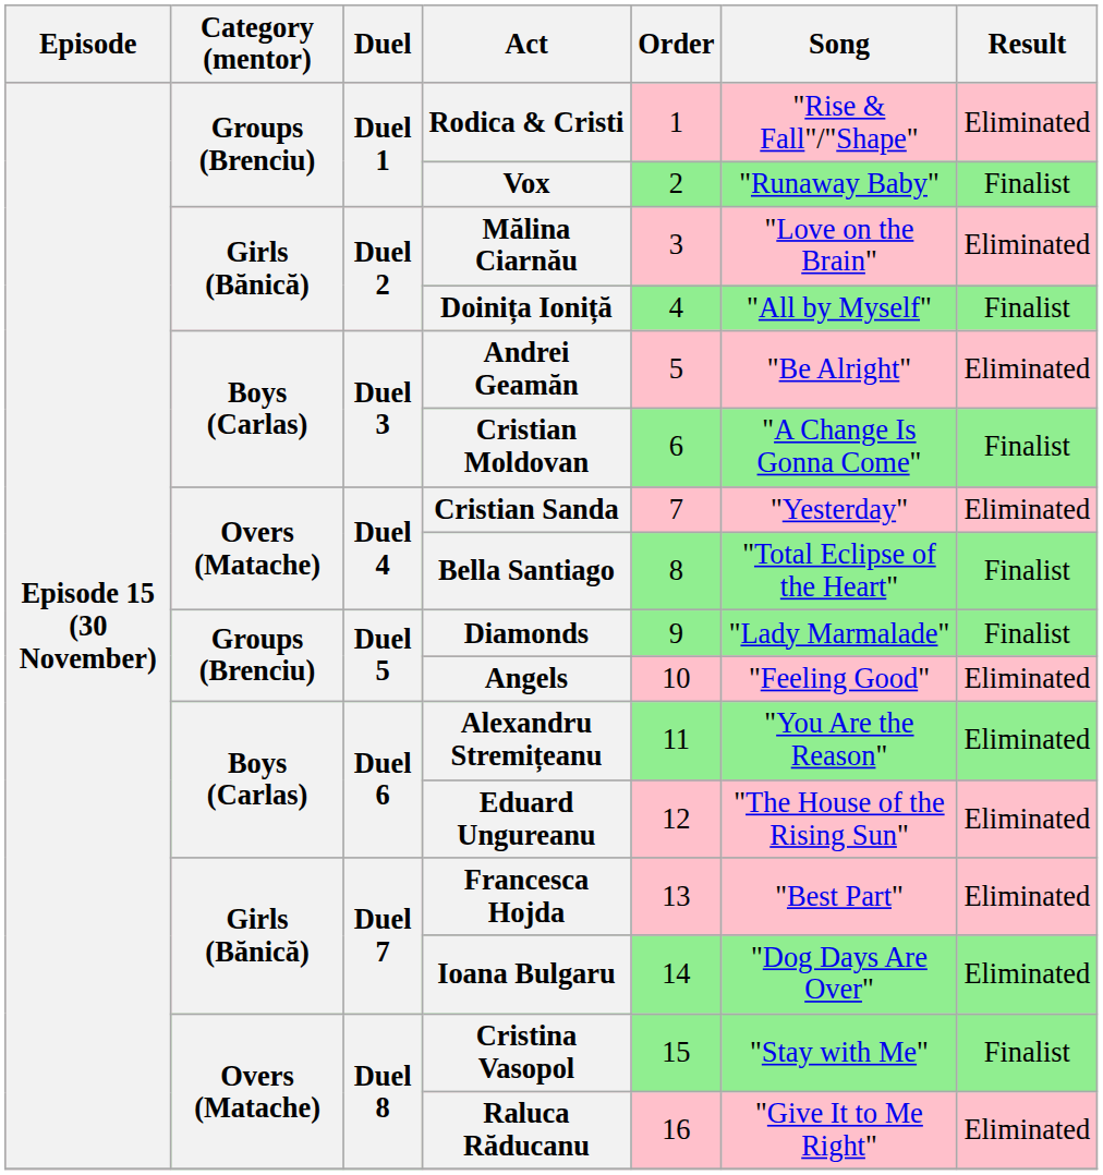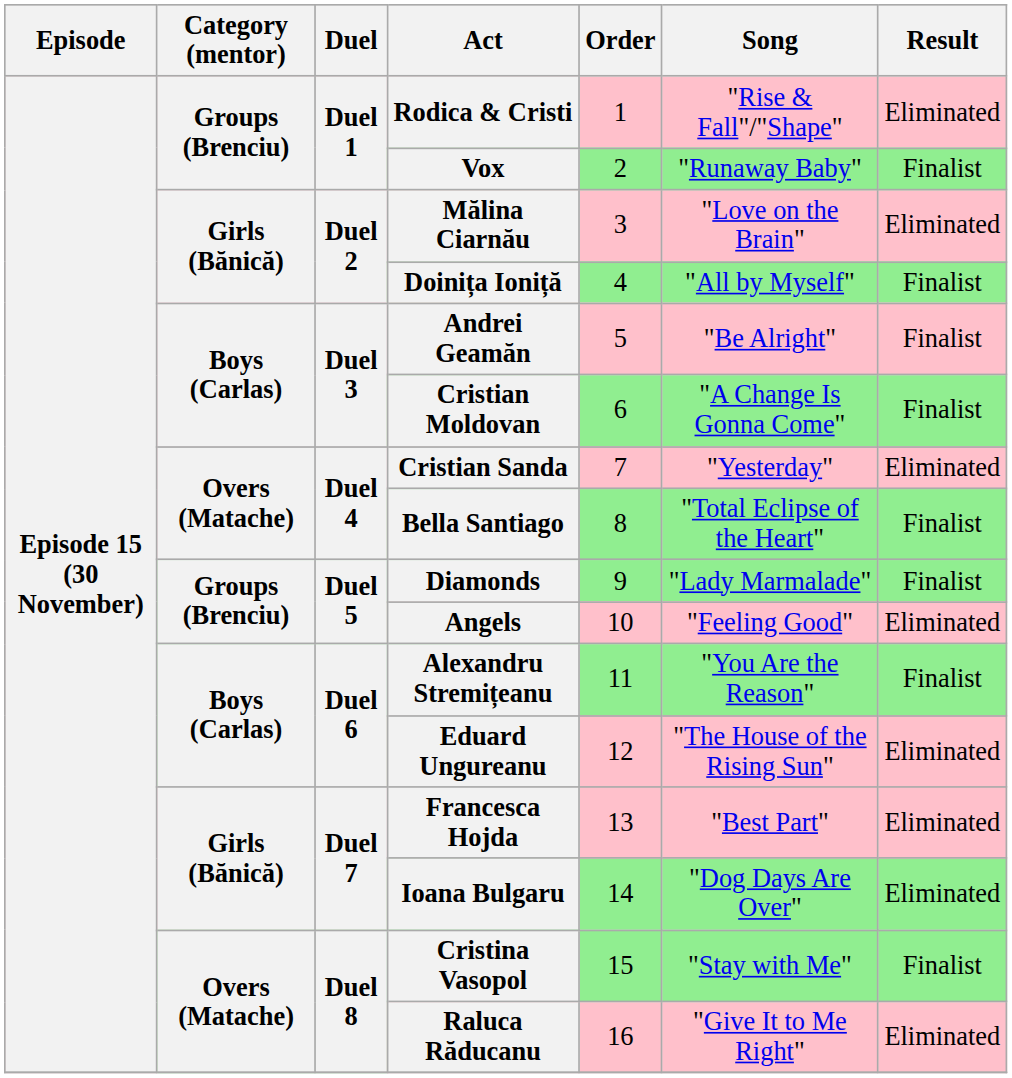 <table class="wikitable plainrowheaders" style="text-align: center;">
 <tr>
 <th scope="col">Episode</th>
 <th>Category (mentor)</th>
 <th>Duel</th>
 <th>Act</th>
 <th>Order</th>
 <th>Song</th>
 <th>Result</th>
 </tr>
 <tr bgcolor=pink>
 <th rowspan=16>Episode 15 <br>(30 November)</th>
 <th rowspan="2">Groups (Brenciu)</th>
 <th rowspan=2>Duel 1</th>
 <th scope="row">Rodica & Cristi</th>
 <td>1</td>
 <td>"<a href='#'>Rise & Fall</a>"/"<a href='#'>Shape</a>"</td>
 <td>Eliminated</td>
 </tr>
 <tr bgcolor=lightgreen>
 <th scope="row"><strong>Vox</strong></th>
 <td>2</td>
 <td>"<a href='#'>Runaway Baby</a>"</td>
 <td>Finalist</td>
 </tr>
 <tr bgcolor=pink>
 <th rowspan="2">Girls (Bănică)</th>
 <th rowspan=2>Duel 2</th>
 <th scope="row">Mălina Ciarnău</th>
 <td>3</td>
 <td>"<a href='#'>Love on the Brain</a>"</td>
 <td>Eliminated</td>
 </tr>
 <tr bgcolor=lightgreen>
 <th scope="row"><strong>Doinița Ioniță</strong></th>
 <td>4</td>
 <td>"<a href='#'>All by Myself</a>"</td>
 <td>Finalist</td>
 </tr>
 <tr bgcolor=pink>
 <th rowspan="2">Boys (Carlas)</th>
 <th rowspan=2>Duel 3</th>
 <th scope="row">Andrei Geamăn</th>
 <td>5</td>
 <td>"<a href='#'>Be Alright</a>"</td>
-<td>Eliminated</td>
+<td>Finalist</td>
 </tr>
 <tr bgcolor=lightgreen>
 <th scope="row"><strong>Cristian Moldovan</strong></th>
 <td>6</td>
 <td>"<a href='#'>A Change Is Gonna Come</a>"</td>
 <td>Finalist</td>
 </tr>
 <tr bgcolor=pink>
 <th rowspan="2">Overs (Matache)</th>
 <th rowspan=2>Duel 4</th>
 <th scope="row">Cristian Sanda</th>
 <td>7</td>
 <td>"<a href='#'>Yesterday</a>"</td>
 <td>Eliminated</td>
 </tr>
 <tr bgcolor=lightgreen>
 <th scope="row"><strong>Bella Santiago</strong></th>
 <td>8</td>
 <td>"<a href='#'>Total Eclipse of the Heart</a>"</td>
 <td>Finalist</td>
 </tr>
 <tr bgcolor=lightgreen>
 <th rowspan="2">Groups (Brenciu)</th>
 <th rowspan=2>Duel 5</th>
 <th scope="row"><strong>Diamonds</strong></th>
 <td>9</td>
 <td>"<a href='#'>Lady Marmalade</a>"</td>
 <td>Finalist</td>
 </tr>
 <tr bgcolor=pink>
 <th scope="row">Angels</th>
 <td>10</td>
 <td>"<a href='#'>Feeling Good</a>"</td>
 <td>Eliminated</td>
 </tr>
 <tr bgcolor=lightgreen>
 <th rowspan="2">Boys (Carlas)</th>
 <th rowspan=2>Duel 6</th>
 <th scope="row"><strong>Alexandru Stremițeanu</strong></th>
 <td>11</td>
 <td>"<a href='#'>You Are the Reason</a>"</td>
-<td>Eliminated</td>
+<td>Finalist</td>
 </tr>
 <tr bgcolor=pink>
 <th scope="row">Eduard Ungureanu</th>
 <td>12</td>
 <td>"<a href='#'>The House of the Rising Sun</a>"</td>
 <td>Eliminated</td>
 </tr>
 <tr bgcolor=pink>
 <th rowspan="2">Girls (Bănică)</th>
 <th rowspan=2>Duel 7</th>
 <th scope="row">Francesca Hojda</th>
 <td>13</td>
 <td>"<a href='#'>Best Part</a>"</td>
 <td>Eliminated</td>
 </tr>
 <tr bgcolor=lightgreen>
 <th scope="row"><strong>Ioana Bulgaru</strong></th>
 <td>14</td>
 <td>"<a href='#'>Dog Days Are Over</a>"</td>
 <td>Eliminated</td>
 </tr>
 <tr bgcolor=lightgreen>
 <th rowspan="2">Overs (Matache)</th>
 <th rowspan=2>Duel 8</th>
 <th scope="row"><strong>Cristina Vasopol</strong></th>
 <td>15</td>
 <td>"<a href='#'>Stay with Me</a>"</td>
 <td>Finalist</td>
 </tr>
 <tr bgcolor=pink>
 <th scope="row">Raluca Răducanu</th>
 <td>16</td>
 <td>"<a href='#'>Give It to Me Right</a>"</td>
 <td>Eliminated</td>
 </tr>
 <tr>
 </tr>
 </table>
